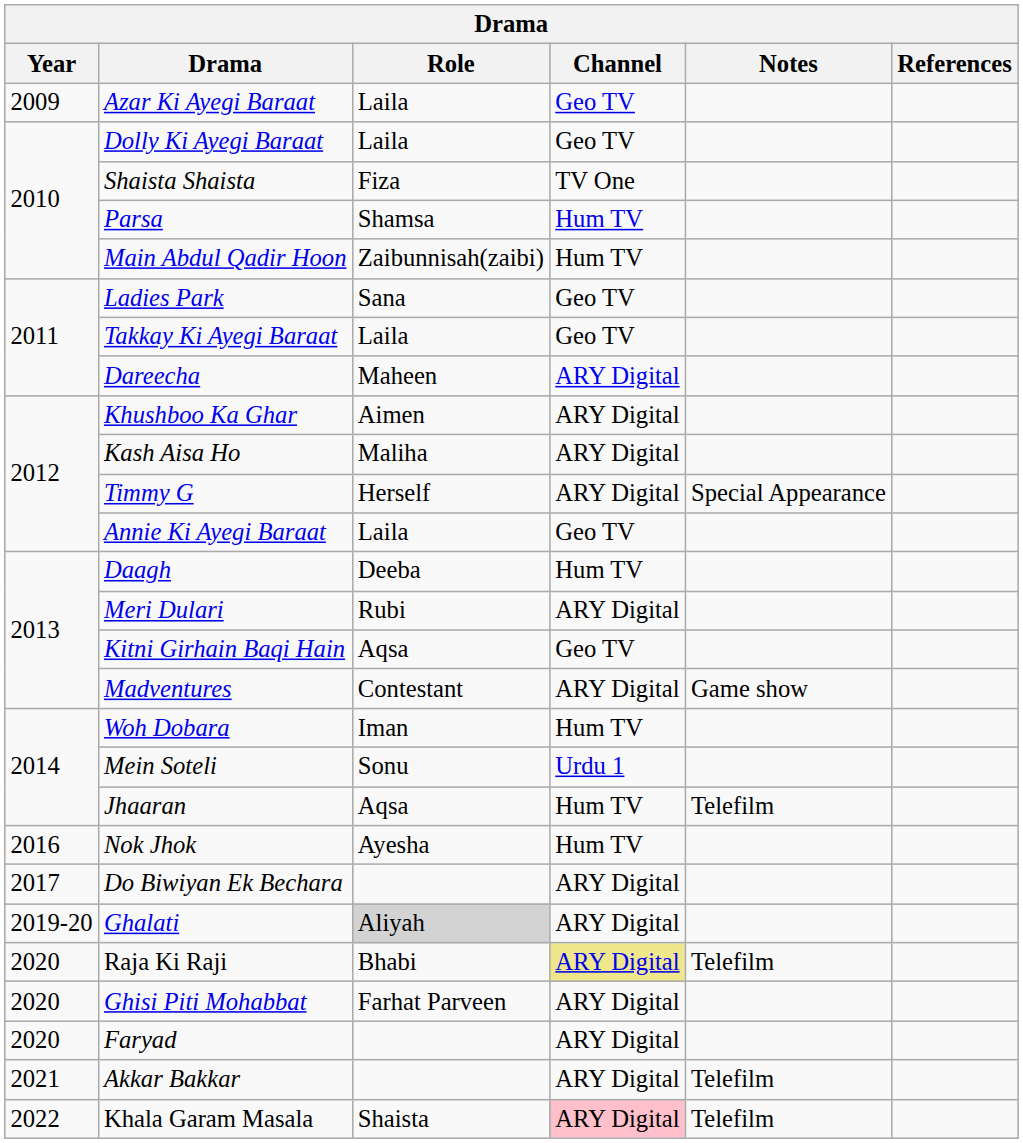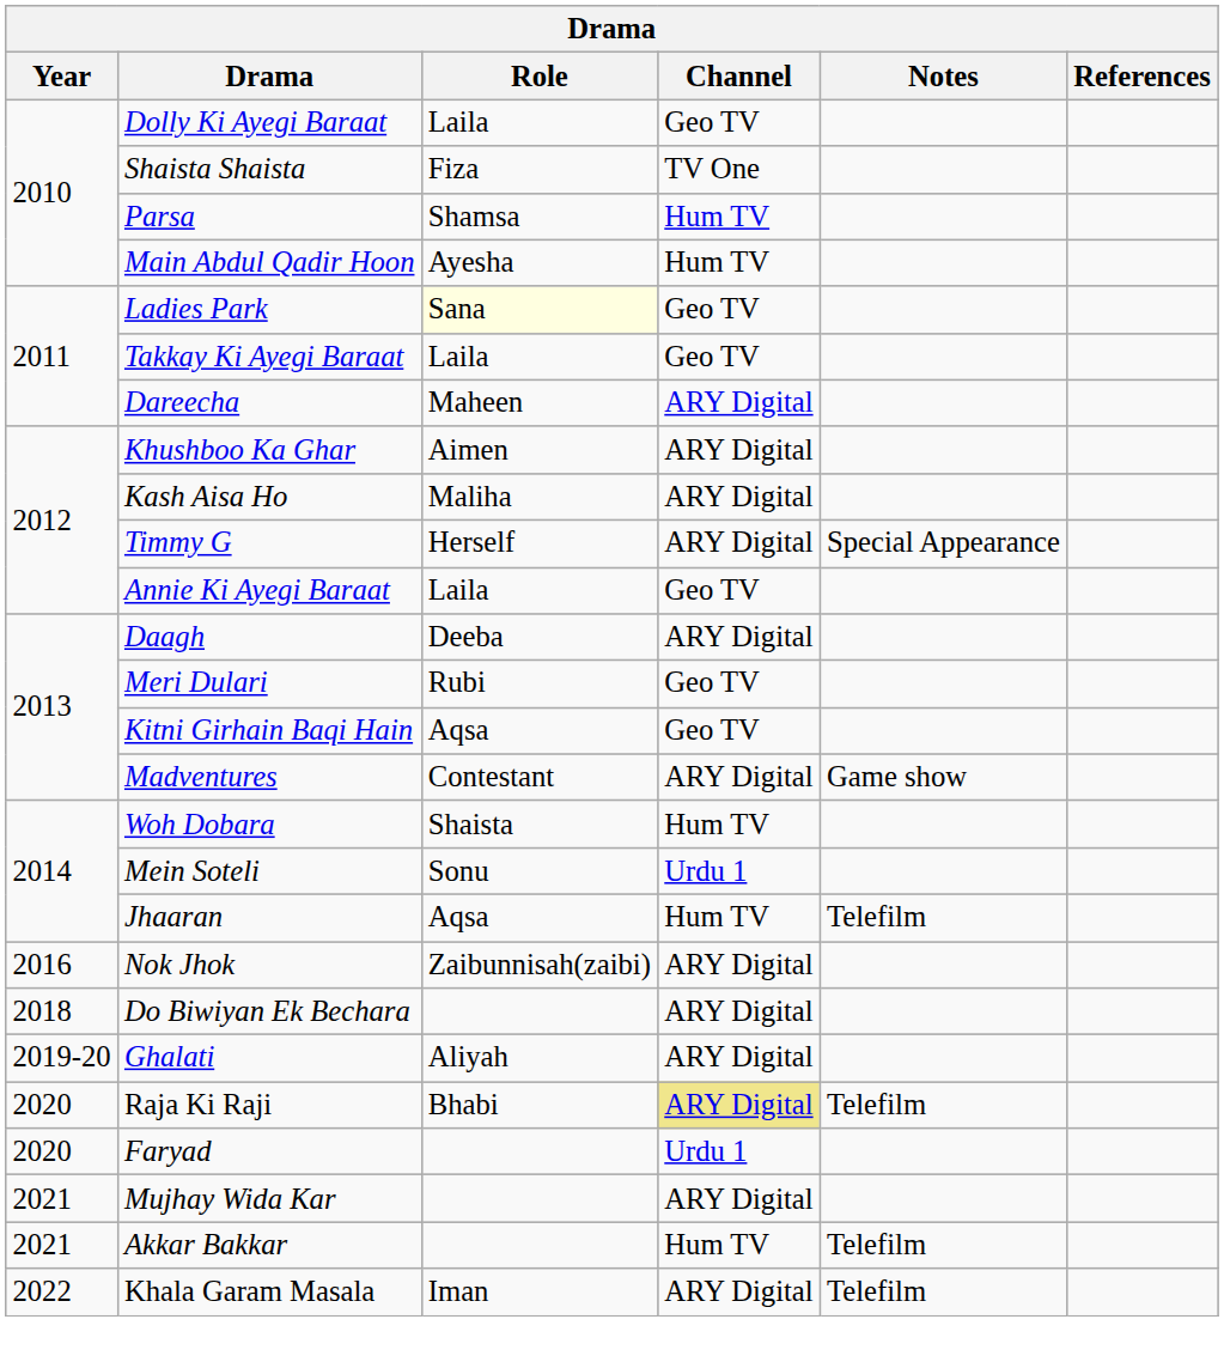 <table class="wikitable">
 <tr>
 <th colspan="6">Drama</th>
 </tr>
 <tr>
 <th>Year</th>
 <th>Drama</th>
 <th>Role</th>
 <th>Channel</th>
 <th>Notes</th>
 <th>References</th>
-</tr>
-<tr>
-<td>2009</td>
-<td><em><a href='#'>Azar Ki Ayegi Baraat</a></em></td>
-<td>Laila</td>
-<td><a href='#'>Geo TV</a></td>
-<td></td>
-<td></td>
 </tr>
 <tr>
 <td rowspan="4">2010</td>
 <td><em><a href='#'>Dolly Ki Ayegi Baraat</a></em></td>
 <td>Laila</td>
 <td>Geo TV</td>
 <td></td>
 <td></td>
 </tr>
 <tr>
 <td><em>Shaista Shaista</em></td>
 <td>Fiza</td>
 <td>TV One</td>
 <td></td>
 <td></td>
 </tr>
 <tr>
 <td><em><a href='#'>Parsa</a></em></td>
 <td>Shamsa</td>
 <td><a href='#'>Hum TV</a></td>
 <td></td>
 <td></td>
 </tr>
 <tr>
 <td><em><a href='#'>Main Abdul Qadir Hoon</a></em></td>
-<td>Zaibunnisah(zaibi)</td>
+<td>Ayesha</td>
 <td>Hum TV</td>
 <td></td>
 <td></td>
 </tr>
 <tr>
 <td rowspan="3">2011</td>
 <td><em><a href='#'>Ladies Park</a></em></td>
-<td>Sana</td>
+<td style="background: lightyellow;">Sana</td>
 <td>Geo TV</td>
 <td></td>
 <td></td>
 </tr>
 <tr>
 <td><em><a href='#'>Takkay Ki Ayegi Baraat</a></em></td>
 <td>Laila</td>
 <td>Geo TV</td>
 <td></td>
 <td></td>
 </tr>
 <tr>
 <td><em><a href='#'>Dareecha</a></em></td>
 <td>Maheen</td>
 <td><a href='#'>ARY Digital</a></td>
 <td></td>
 <td></td>
 </tr>
 <tr>
 <td rowspan="4">2012</td>
 <td><em><a href='#'>Khushboo Ka Ghar</a></em></td>
 <td>Aimen</td>
 <td>ARY Digital</td>
 <td></td>
 <td></td>
 </tr>
 <tr>
 <td><em>Kash Aisa Ho</em></td>
 <td>Maliha</td>
 <td>ARY Digital</td>
 <td></td>
 <td></td>
 </tr>
 <tr>
 <td><em><a href='#'>Timmy G</a></em></td>
 <td>Herself</td>
 <td>ARY Digital</td>
 <td>Special Appearance</td>
 <td></td>
 </tr>
 <tr>
 <td><em><a href='#'>Annie Ki Ayegi Baraat</a></em></td>
 <td>Laila</td>
 <td>Geo TV</td>
 <td></td>
 <td></td>
 </tr>
 <tr>
 <td rowspan="4">2013</td>
 <td><a href='#'><em>Daagh</em></a></td>
 <td>Deeba</td>
-<td>Hum TV</td>
+<td>ARY Digital</td>
 <td></td>
 <td></td>
 </tr>
 <tr>
 <td><a href='#'><em>Meri Dulari</em></a></td>
 <td>Rubi</td>
-<td>ARY Digital</td>
+<td>Geo TV</td>
 <td></td>
 <td></td>
 </tr>
 <tr>
 <td><em><a href='#'>Kitni Girhain Baqi Hain</a></em></td>
 <td>Aqsa</td>
 <td>Geo TV</td>
 <td></td>
 <td></td>
 </tr>
 <tr>
 <td><a href='#'><em>Madventures</em></a></td>
 <td>Contestant</td>
 <td>ARY Digital</td>
 <td>Game show</td>
 <td></td>
 </tr>
 <tr>
 <td rowspan="3">2014</td>
 <td><em><a href='#'>Woh Dobara</a></em></td>
-<td>Iman</td>
+<td>Shaista</td>
 <td>Hum TV</td>
 <td></td>
 <td></td>
 </tr>
 <tr>
 <td><em>Mein Soteli</em></td>
 <td>Sonu</td>
 <td><a href='#'>Urdu 1</a></td>
 <td></td>
 <td></td>
 </tr>
 <tr>
 <td><em>Jhaaran</em></td>
 <td>Aqsa</td>
 <td>Hum TV</td>
 <td>Telefilm</td>
 <td></td>
 </tr>
 <tr>
 <td>2016</td>
 <td><em>Nok Jhok</em></td>
-<td>Ayesha</td>
-<td>Hum TV</td>
+<td>Zaibunnisah(zaibi)</td>
+<td>ARY Digital</td>
 <td></td>
 <td></td>
 </tr>
 <tr>
-<td>2017</td>
+<td>2018</td>
 <td><em>Do Biwiyan Ek Bechara</em></td>
 <td></td>
 <td>ARY Digital</td>
 <td></td>
 <td></td>
 </tr>
 <tr>
 <td>2019-20</td>
 <td><em><a href='#'>Ghalati</a></em></td>
-<td style="background: lightgrey;">Aliyah</td>
+<td>Aliyah</td>
 <td>ARY Digital</td>
 <td></td>
 <td></td>
 </tr>
 <tr>
 <td>2020</td>
 <td>Raja Ki Raji</td>
 <td>Bhabi</td>
 <td style="background: khaki;"><a href='#'>ARY Digital</a></td>
 <td>Telefilm</td>
 <td></td>
 </tr>
 <tr>
 <td>2020</td>
-<td><em><a href='#'>Ghisi Piti Mohabbat</a></em></td>
-<td>Farhat Parveen</td>
-<td>ARY Digital</td>
+<td><em>Faryad</em></td>
+<td></td>
+<td><a href='#'>Urdu 1</a></td>
 <td></td>
 <td></td>
 </tr>
 <tr>
-<td>2020</td>
-<td><em>Faryad</em></td>
+<td>2021</td>
+<td><em>Mujhay Wida Kar</em></td>
 <td></td>
 <td>ARY Digital</td>
 <td></td>
 <td></td>
 </tr>
 <tr>
 <td>2021</td>
 <td><em>Akkar Bakkar</em></td>
 <td></td>
-<td>ARY Digital</td>
+<td>Hum TV</td>
 <td>Telefilm</td>
 <td></td>
 </tr>
 <tr>
 <td>2022</td>
 <td>Khala Garam Masala</td>
-<td>Shaista</td>
-<td style="background: pink;">ARY Digital</td>
+<td>Iman</td>
+<td>ARY Digital</td>
 <td>Telefilm</td>
 <td></td>
 </tr>
 </table>
